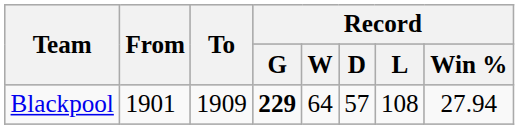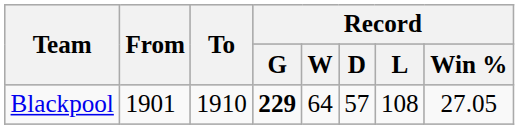 <table class="wikitable" style="text-align: center">
 <tr>
 <th rowspan="2">Team</th>
 <th rowspan="2">From</th>
 <th rowspan="2">To</th>
 <th colspan="5">Record</th>
 </tr>
 <tr>
 <th>G</th>
 <th>W</th>
 <th>D</th>
 <th>L</th>
 <th>Win %</th>
 </tr>
 <tr>
 <td align=left><a href='#'>Blackpool</a></td>
 <td align=left>1901</td>
-<td align=left>1909</td>
+<td align=left>1910</td>
 <td><strong>229</strong></td>
 <td>64</td>
 <td>57</td>
 <td>108</td>
-<td>27.94</td>
+<td>27.05</td>
 </tr>
 </table>
